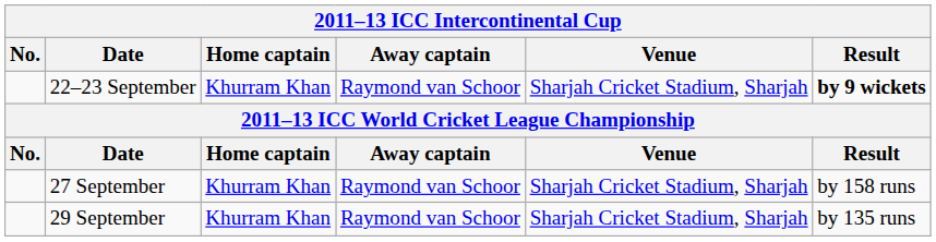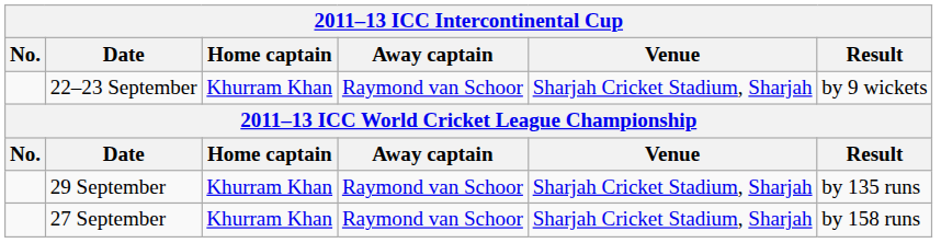 <table class="wikitable">
 <tr>
 <th colspan="6"><a href='#'>2011–13 ICC Intercontinental Cup</a></th>
 </tr>
 <tr>
 <th>No.</th>
 <th>Date</th>
 <th>Home captain</th>
 <th>Away captain</th>
 <th>Venue</th>
 <th>Result</th>
 </tr>
 <tr>
 <td></td>
 <td>22–23 September</td>
 <td><a href='#'>Khurram Khan</a></td>
 <td><a href='#'>Raymond van Schoor</a></td>
 <td><a href='#'>Sharjah Cricket Stadium</a>, <a href='#'>Sharjah</a></td>
-<td><strong> by 9 wickets</strong></td>
+<td> by 9 wickets</td>
 </tr>
 <tr>
 <th colspan="6"><a href='#'>2011–13 ICC World Cricket League Championship</a></th>
 </tr>
 <tr>
 <th>No.</th>
 <th>Date</th>
 <th>Home captain</th>
 <th>Away captain</th>
 <th>Venue</th>
 <th>Result</th>
 </tr>
 <tr>
 <td></td>
+<td>29 September</td>
+<td><a href='#'>Khurram Khan</a></td>
+<td><a href='#'>Raymond van Schoor</a></td>
+<td><a href='#'>Sharjah Cricket Stadium</a>, <a href='#'>Sharjah</a></td>
+<td> by 135 runs</td>
+</tr>
+<tr>
+<td></td>
 <td>27 September</td>
 <td><a href='#'>Khurram Khan</a></td>
 <td><a href='#'>Raymond van Schoor</a></td>
 <td><a href='#'>Sharjah Cricket Stadium</a>, <a href='#'>Sharjah</a></td>
 <td> by 158 runs</td>
 </tr>
-<tr>
-<td></td>
-<td>29 September</td>
-<td><a href='#'>Khurram Khan</a></td>
-<td><a href='#'>Raymond van Schoor</a></td>
-<td><a href='#'>Sharjah Cricket Stadium</a>, <a href='#'>Sharjah</a></td>
-<td> by 135 runs</td>
-</tr>
 </table>
